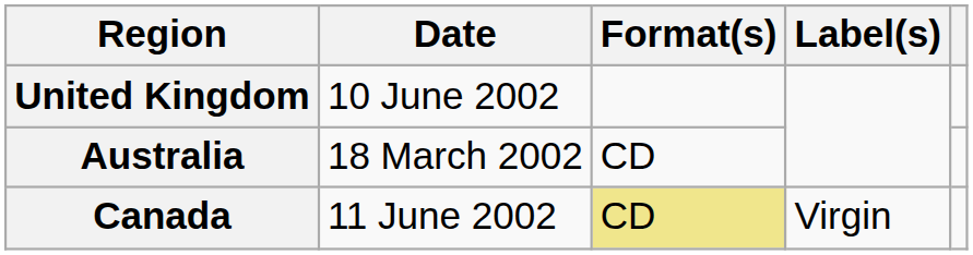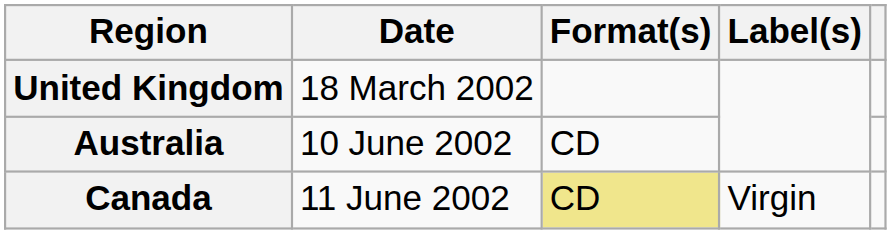 <table class="wikitable plainrowheaders">
 <tr>
 <th scope="col">Region</th>
 <th scope="col">Date</th>
 <th scope="col">Format(s)</th>
 <th scope="col">Label(s)</th>
 <th scope="col"></th>
 </tr>
 <tr>
 <th scope="row">United Kingdom</th>
-<td>10 June 2002</td>
+<td>18 March 2002</td>
 <td></td>
 <td rowspan="2"></td>
 <td align="center"></td>
 </tr>
 <tr>
 <th scope="row">Australia</th>
-<td>18 March 2002</td>
+<td>10 June 2002</td>
 <td>CD</td>
 <td align="center"></td>
 </tr>
 <tr>
 <th scope="row">Canada</th>
 <td>11 June 2002</td>
 <td style="background: khaki;">CD</td>
 <td>Virgin</td>
 <td></td>
 </tr>
 </table>
